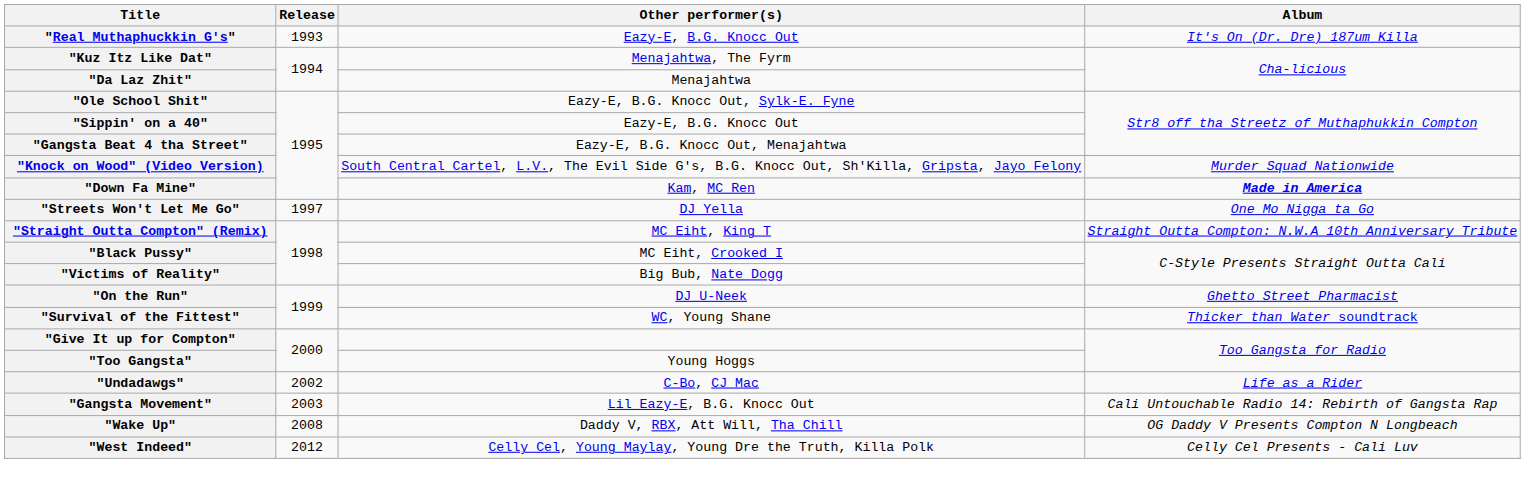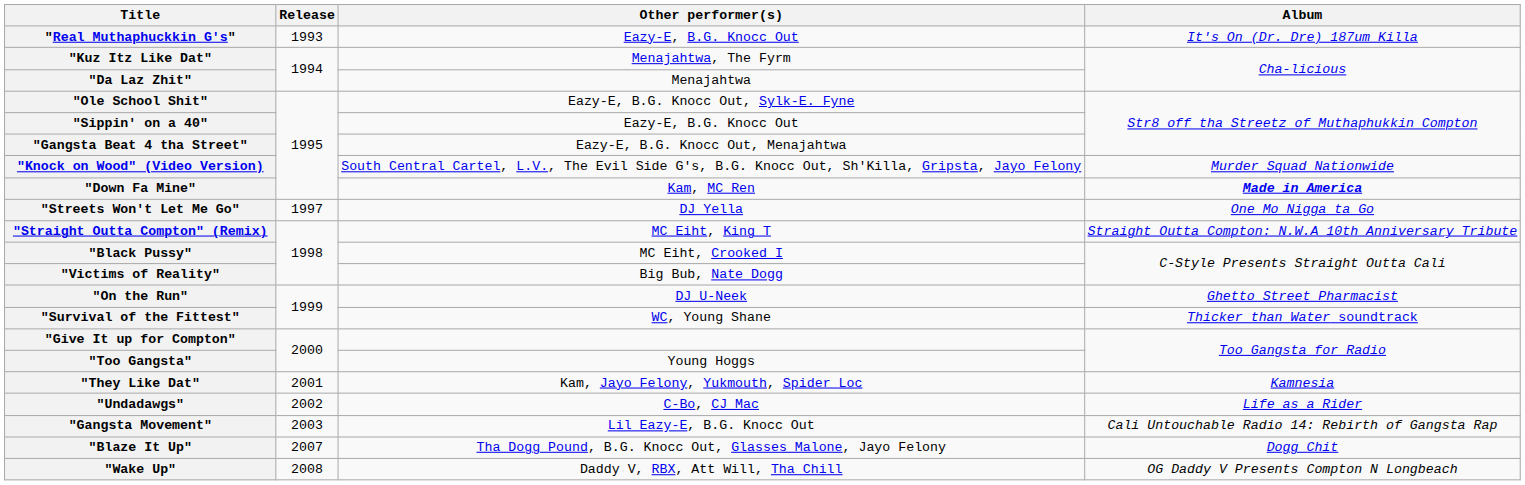 <table class="wikitable plainrowheaders" style="text-align:center;">
 <tr>
 <th scope="col" style="width:20em;">Title</th>
 <th scope="col">Release</th>
 <th scope="col">Other performer(s)</th>
 <th scope="col">Album</th>
 </tr>
 <tr>
 <th scope="row">"<a href='#'>Real Muthaphuckkin G's</a>"</th>
 <td>1993</td>
 <td><a href='#'>Eazy-E</a>, <a href='#'>B.G. Knocc Out</a></td>
 <td><em><a href='#'>It's On (Dr. Dre) 187um Killa</a></em></td>
 </tr>
 <tr>
 <th scope="row">"Kuz Itz Like Dat"</th>
 <td rowspan="2">1994</td>
 <td><a href='#'>Menajahtwa</a>, The Fyrm</td>
 <td rowspan="2"><em><a href='#'>Cha-licious</a></em></td>
 </tr>
 <tr>
 <th scope="row">"Da Laz Zhit"</th>
 <td>Menajahtwa</td>
 </tr>
 <tr>
 <th scope="row">"Ole School Shit"</th>
 <td rowspan="5">1995</td>
 <td>Eazy-E, B.G. Knocc Out, <a href='#'>Sylk-E. Fyne</a></td>
 <td rowspan="3"><em><a href='#'>Str8 off tha Streetz of Muthaphukkin Compton</a></em></td>
 </tr>
 <tr>
 <th scope="row">"Sippin' on a 40"</th>
 <td>Eazy-E, B.G. Knocc Out</td>
 </tr>
 <tr>
 <th scope="row">"Gangsta Beat 4 tha Street"</th>
 <td>Eazy-E, B.G. Knocc Out, Menajahtwa</td>
 </tr>
 <tr>
 <th scope="row"><a href='#'>"Knock on Wood" (Video Version)</a></th>
 <td><a href='#'>South Central Cartel</a>, <a href='#'>L.V.</a>, The Evil Side G's, B.G. Knocc Out, Sh'Killa, <a href='#'>Gripsta</a>, <a href='#'>Jayo Felony</a></td>
 <td><em><a href='#'>Murder Squad Nationwide</a></em></td>
 </tr>
 <tr>
 <th scope="row">"Down Fa Mine"</th>
 <td><a href='#'>Kam</a>, <a href='#'>MC Ren</a></td>
 <td><strong><em><a href='#'>Made in America</a></em></strong></td>
 </tr>
 <tr>
 <th scope="row">"Streets Won't Let Me Go"</th>
 <td>1997</td>
 <td><a href='#'>DJ Yella</a></td>
 <td><em><a href='#'>One Mo Nigga ta Go</a></em></td>
 </tr>
 <tr>
 <th scope="row"><a href='#'>"Straight Outta Compton" (Remix)</a></th>
 <td rowspan="3">1998</td>
 <td><a href='#'>MC Eiht</a>, <a href='#'>King T</a></td>
 <td><em><a href='#'>Straight Outta Compton: N.W.A 10th Anniversary Tribute</a></em></td>
 </tr>
 <tr>
 <th scope="row">"Black Pussy"</th>
 <td>MC Eiht, <a href='#'>Crooked I</a></td>
 <td rowspan="2"><em>C-Style Presents Straight Outta Cali</em></td>
 </tr>
 <tr>
 <th scope="row">"Victims of Reality"</th>
 <td>Big Bub, <a href='#'>Nate Dogg</a></td>
 </tr>
 <tr>
 <th scope="row">"On the Run"</th>
 <td rowspan="2">1999</td>
 <td><a href='#'>DJ U-Neek</a></td>
 <td><em><a href='#'>Ghetto Street Pharmacist</a></em></td>
 </tr>
 <tr>
 <th scope="row">"Survival of the Fittest"</th>
 <td><a href='#'>WC</a>, Young Shane</td>
 <td><a href='#'><em>Thicker than Water</em> soundtrack</a></td>
 </tr>
 <tr>
 <th scope="row">"Give It up for Compton"</th>
 <td rowspan="2">2000</td>
 <td></td>
 <td rowspan="2"><em><a href='#'>Too Gangsta for Radio</a></em></td>
 </tr>
 <tr>
 <th scope="row">"Too Gangsta"</th>
 <td>Young Hoggs</td>
 </tr>
 <tr>
+<th scope="row">"They Like Dat"</th>
+<td>2001</td>
+<td>Kam, <a href='#'>Jayo Felony</a>, <a href='#'>Yukmouth</a>, <a href='#'>Spider Loc</a></td>
+<td><em><a href='#'>Kamnesia</a></em></td>
+</tr>
+<tr>
 <th scope="row">"Undadawgs"</th>
 <td>2002</td>
 <td><a href='#'>C-Bo</a>, <a href='#'>CJ Mac</a></td>
 <td><em><a href='#'>Life as a Rider</a></em></td>
 </tr>
 <tr>
 <th scope="row">"Gangsta Movement"</th>
 <td>2003</td>
 <td><a href='#'>Lil Eazy-E</a>, B.G. Knocc Out</td>
 <td><em>Cali Untouchable Radio 14: Rebirth of Gangsta Rap</em></td>
 </tr>
 <tr>
+<th scope="row">"Blaze It Up"</th>
+<td>2007</td>
+<td><a href='#'>Tha Dogg Pound</a>, B.G. Knocc Out, <a href='#'>Glasses Malone</a>, Jayo Felony</td>
+<td><em><a href='#'>Dogg Chit</a></em></td>
+</tr>
+<tr>
 <th scope="row">"Wake Up"</th>
 <td>2008</td>
 <td>Daddy V, <a href='#'>RBX</a>, Att Will, <a href='#'>Tha Chill</a></td>
 <td><em>OG Daddy V Presents Compton N Longbeach</em></td>
 </tr>
-<tr>
-<th scope="row">"West Indeed"</th>
-<td>2012</td>
-<td><a href='#'>Celly Cel</a>, <a href='#'>Young Maylay</a>, Young Dre the Truth, Killa Polk</td>
-<td><em>Celly Cel Presents - Cali Luv</em></td>
-</tr>
 </table>
